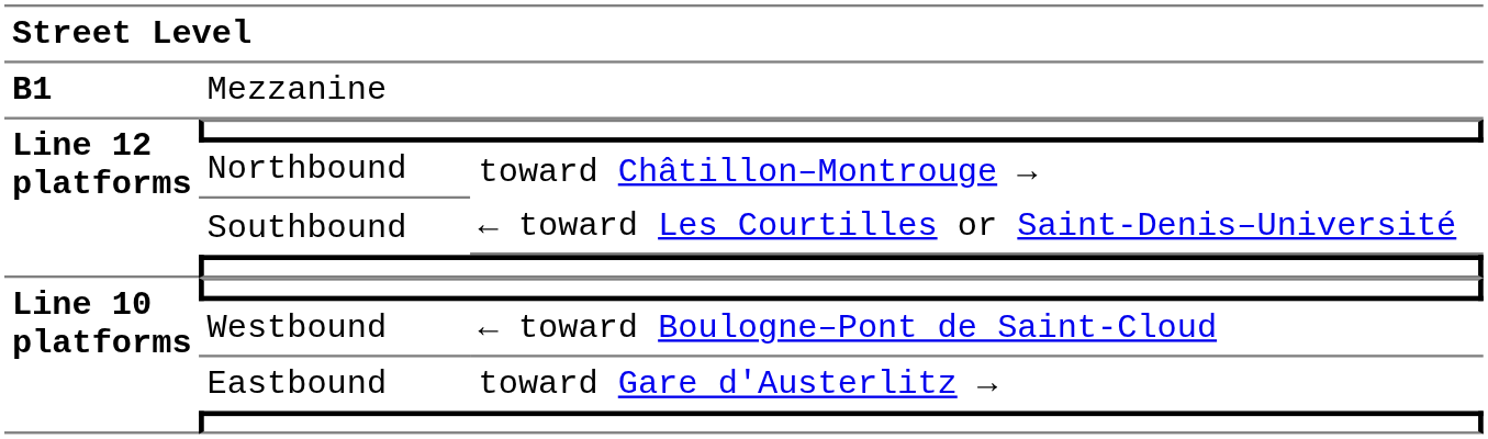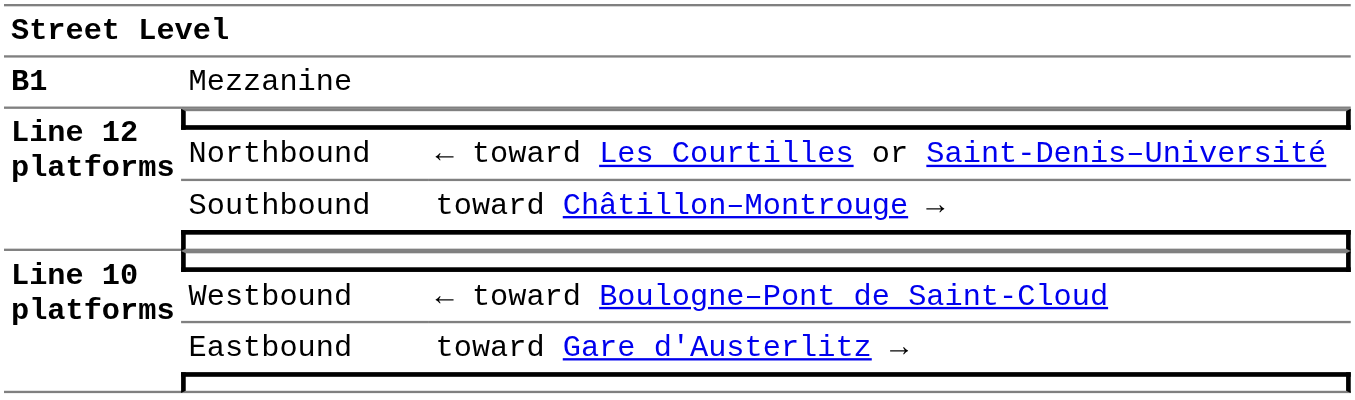 <table cellspacing="0" cellpadding="3" border="0">
 <tr>
 <td colspan="3" data-darkreader-inline-border-top="" data-darkreader-inline-border-bottom="" style="border-bottom:solid 1px gray;border-top:solid 1px gray;" width="50" valign="top"><strong>Street Level</strong></td>
 </tr>
 <tr>
 <td data-darkreader-inline-border-bottom="" style="border-bottom:solid 1px gray;" width="50" valign="top"><strong>B1</strong></td>
 <td colspan="2" data-darkreader-inline-border-bottom="" style="border-bottom:solid 1px gray;" width="100" valign="top">Mezzanine</td>
 </tr>
 <tr>
 <td rowspan="4" data-darkreader-inline-border-bottom="" style="border-bottom:solid 1px gray;" width="50" valign="top"><strong>Line 12 platforms</strong></td>
 <td colspan="2" data-darkreader-inline-border-bottom="" data-darkreader-inline-border-left="" data-darkreader-inline-border-right="" data-darkreader-inline-border-top="" style="border-top:solid 1px gray;border-right:solid 2px black;border-left:solid 2px black;border-bottom:solid 2px black;text-align:center;"></td>
 </tr>
 <tr>
 <td data-darkreader-inline-border-bottom="" style="border-bottom:solid 1px gray;" width="100">Northbound</td>
-<td>   toward <a href='#'>Châtillon–Montrouge</a>  →</td>
+<td data-darkreader-inline-border-bottom="" style="border-bottom:solid 1px gray;" width="390">←   toward <a href='#'>Les Courtilles</a> or <a href='#'>Saint-Denis–Université</a> </td>
 </tr>
 <tr>
 <td>Southbound</td>
-<td data-darkreader-inline-border-bottom="" style="border-bottom:solid 1px gray;" width="390">←   toward <a href='#'>Les Courtilles</a> or <a href='#'>Saint-Denis–Université</a> </td>
+<td>   toward <a href='#'>Châtillon–Montrouge</a>  →</td>
 </tr>
 <tr>
 <td colspan="2" data-darkreader-inline-border-bottom="" data-darkreader-inline-border-left="" data-darkreader-inline-border-right="" data-darkreader-inline-border-top="" style="border-top:solid 2px black;border-right:solid 2px black;border-left:solid 2px black;border-bottom:solid 1px gray;text-align:center;"></td>
 </tr>
 <tr>
 <td rowspan="10" data-darkreader-inline-border-bottom="" style="border-bottom:solid 1px gray;" width="50" valign="top"><strong>Line 10 platforms</strong></td>
 <td colspan="2" data-darkreader-inline-border-bottom="" data-darkreader-inline-border-left="" data-darkreader-inline-border-right="" data-darkreader-inline-border-top="" style="border-top:solid 1px gray;border-right:solid 2px black;border-left:solid 2px black;border-bottom:solid 2px black;text-align:center;"></td>
 </tr>
 <tr>
 <td data-darkreader-inline-border-bottom="" style="border-bottom:solid 1px gray;" width="100">Westbound</td>
 <td data-darkreader-inline-border-bottom="" style="border-bottom:solid 1px gray;" width="390">←   toward <a href='#'>Boulogne–Pont de Saint-Cloud</a> </td>
 </tr>
 <tr>
 <td>Eastbound</td>
 <td>   toward <a href='#'>Gare d'Austerlitz</a>  →</td>
 </tr>
 <tr>
 <td colspan="2" data-darkreader-inline-border-bottom="" data-darkreader-inline-border-left="" data-darkreader-inline-border-right="" data-darkreader-inline-border-top="" style="border-top:solid 2px black;border-right:solid 2px black;border-left:solid 2px black;border-bottom:solid 1px gray;text-align:center;"></td>
 </tr>
 </table>
